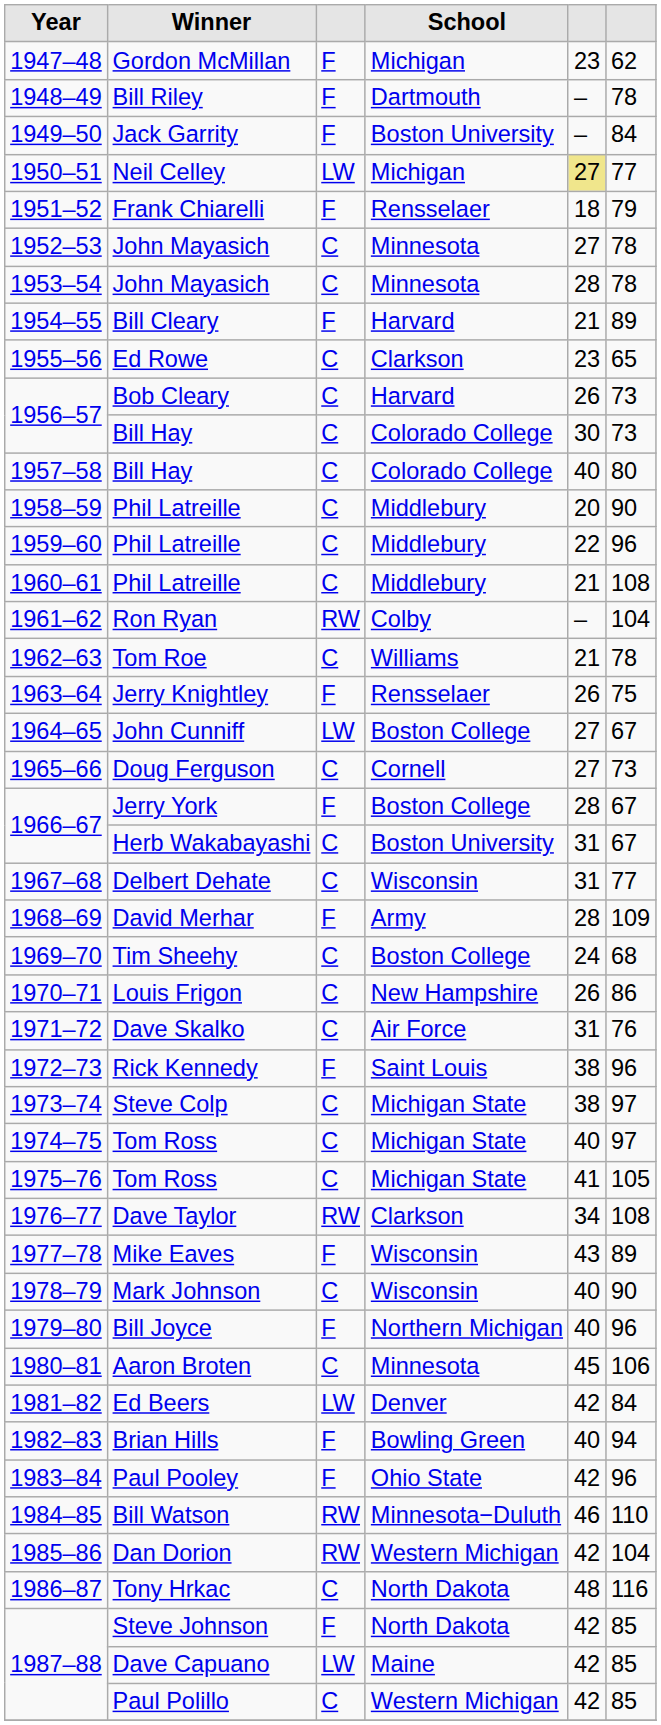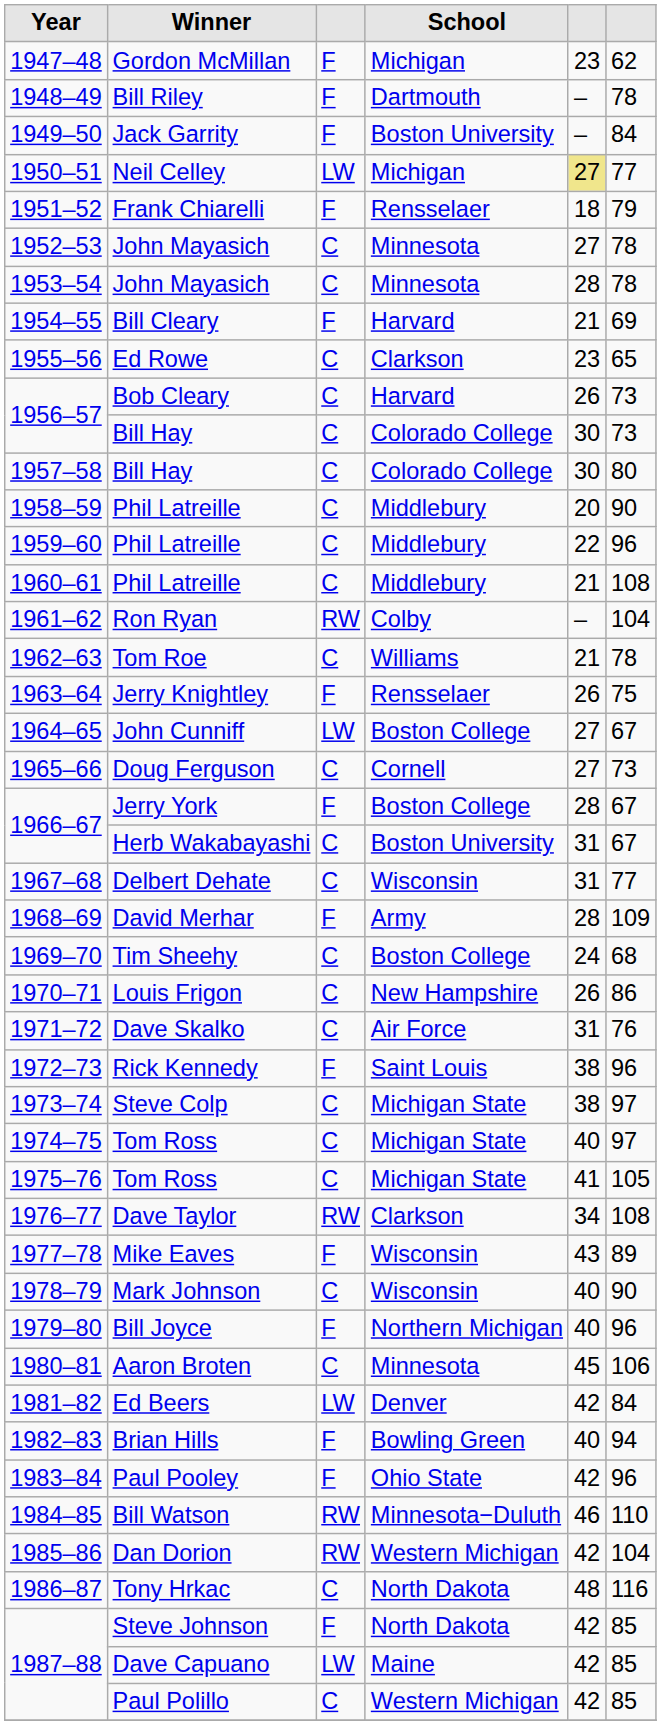 <table class="wikitable sortable">
 <tr>
 <th style="background:#e5e5e5;">Year</th>
 <th style="background:#e5e5e5;">Winner</th>
 <th style="background:#e5e5e5;"></th>
 <th style="background:#e5e5e5;">School</th>
 <th style="background:#e5e5e5;"></th>
 <th style="width:1em; background:#e5e5e5;"></th>
 </tr>
 <tr>
 <td><a href='#'>1947–48</a></td>
 <td><a href='#'>Gordon McMillan</a></td>
 <td><a href='#'>F</a></td>
 <td><a href='#'>Michigan</a></td>
 <td>23</td>
 <td>62</td>
 </tr>
 <tr>
 <td><a href='#'>1948–49</a></td>
 <td><a href='#'>Bill Riley</a></td>
 <td><a href='#'>F</a></td>
 <td><a href='#'>Dartmouth</a></td>
 <td>–</td>
 <td>78</td>
 </tr>
 <tr>
 <td><a href='#'>1949–50</a></td>
 <td><a href='#'>Jack Garrity</a></td>
 <td><a href='#'>F</a></td>
 <td><a href='#'>Boston University</a></td>
 <td>–</td>
 <td>84</td>
 </tr>
 <tr>
 <td><a href='#'>1950–51</a></td>
 <td><a href='#'>Neil Celley</a></td>
 <td><a href='#'>LW</a></td>
 <td><a href='#'>Michigan</a></td>
 <td style="background: khaki;">27</td>
 <td>77</td>
 </tr>
 <tr>
 <td><a href='#'>1951–52</a></td>
 <td><a href='#'>Frank Chiarelli</a></td>
 <td><a href='#'>F</a></td>
 <td><a href='#'>Rensselaer</a></td>
 <td>18</td>
 <td>79</td>
 </tr>
 <tr>
 <td><a href='#'>1952–53</a></td>
 <td><a href='#'>John Mayasich</a></td>
 <td><a href='#'>C</a></td>
 <td><a href='#'>Minnesota</a></td>
 <td>27</td>
 <td>78</td>
 </tr>
 <tr>
 <td><a href='#'>1953–54</a></td>
 <td><a href='#'>John Mayasich</a></td>
 <td><a href='#'>C</a></td>
 <td><a href='#'>Minnesota</a></td>
 <td>28</td>
 <td>78</td>
 </tr>
 <tr>
 <td><a href='#'>1954–55</a></td>
 <td><a href='#'>Bill Cleary</a></td>
 <td><a href='#'>F</a></td>
 <td><a href='#'>Harvard</a></td>
 <td>21</td>
-<td>89</td>
+<td>69</td>
 </tr>
 <tr>
 <td><a href='#'>1955–56</a></td>
 <td><a href='#'>Ed Rowe</a></td>
 <td><a href='#'>C</a></td>
 <td><a href='#'>Clarkson</a></td>
 <td>23</td>
 <td>65</td>
 </tr>
 <tr>
 <td rowspan=2><a href='#'>1956–57</a></td>
 <td><a href='#'>Bob Cleary</a></td>
 <td><a href='#'>C</a></td>
 <td><a href='#'>Harvard</a></td>
 <td>26</td>
 <td>73</td>
 </tr>
 <tr>
 <td><a href='#'>Bill Hay</a></td>
 <td><a href='#'>C</a></td>
 <td><a href='#'>Colorado College</a></td>
 <td>30</td>
 <td>73</td>
 </tr>
 <tr>
 <td><a href='#'>1957–58</a></td>
 <td><a href='#'>Bill Hay</a></td>
 <td><a href='#'>C</a></td>
 <td><a href='#'>Colorado College</a></td>
-<td>40</td>
+<td>30</td>
 <td>80</td>
 </tr>
 <tr>
 <td><a href='#'>1958–59</a></td>
 <td><a href='#'>Phil Latreille</a></td>
 <td><a href='#'>C</a></td>
 <td><a href='#'>Middlebury</a></td>
 <td>20</td>
 <td>90</td>
 </tr>
 <tr>
 <td><a href='#'>1959–60</a></td>
 <td><a href='#'>Phil Latreille</a></td>
 <td><a href='#'>C</a></td>
 <td><a href='#'>Middlebury</a></td>
 <td>22</td>
 <td>96</td>
 </tr>
 <tr>
 <td><a href='#'>1960–61</a></td>
 <td><a href='#'>Phil Latreille</a></td>
 <td><a href='#'>C</a></td>
 <td><a href='#'>Middlebury</a></td>
 <td>21</td>
 <td>108</td>
 </tr>
 <tr>
 <td><a href='#'>1961–62</a></td>
 <td><a href='#'>Ron Ryan</a></td>
 <td><a href='#'>RW</a></td>
 <td><a href='#'>Colby</a></td>
 <td>–</td>
 <td>104</td>
 </tr>
 <tr>
 <td><a href='#'>1962–63</a></td>
 <td><a href='#'>Tom Roe</a></td>
 <td><a href='#'>C</a></td>
 <td><a href='#'>Williams</a></td>
 <td>21</td>
 <td>78</td>
 </tr>
 <tr>
 <td><a href='#'>1963–64</a></td>
 <td><a href='#'>Jerry Knightley</a></td>
 <td><a href='#'>F</a></td>
 <td><a href='#'>Rensselaer</a></td>
 <td>26</td>
 <td>75</td>
 </tr>
 <tr>
 <td><a href='#'>1964–65</a></td>
 <td><a href='#'>John Cunniff</a></td>
 <td><a href='#'>LW</a></td>
 <td><a href='#'>Boston College</a></td>
 <td>27</td>
 <td>67</td>
 </tr>
 <tr>
 <td><a href='#'>1965–66</a></td>
 <td><a href='#'>Doug Ferguson</a></td>
 <td><a href='#'>C</a></td>
 <td><a href='#'>Cornell</a></td>
 <td>27</td>
 <td>73</td>
 </tr>
 <tr>
 <td rowspan=2><a href='#'>1966–67</a></td>
 <td><a href='#'>Jerry York</a></td>
 <td><a href='#'>F</a></td>
 <td><a href='#'>Boston College</a></td>
 <td>28</td>
 <td>67</td>
 </tr>
 <tr>
 <td><a href='#'>Herb Wakabayashi</a></td>
 <td><a href='#'>C</a></td>
 <td><a href='#'>Boston University</a></td>
 <td>31</td>
 <td>67</td>
 </tr>
 <tr>
 <td><a href='#'>1967–68</a></td>
 <td><a href='#'>Delbert Dehate</a></td>
 <td><a href='#'>C</a></td>
 <td><a href='#'>Wisconsin</a></td>
 <td>31</td>
 <td>77</td>
 </tr>
 <tr>
 <td><a href='#'>1968–69</a></td>
 <td><a href='#'>David Merhar</a></td>
 <td><a href='#'>F</a></td>
 <td><a href='#'>Army</a></td>
 <td>28</td>
 <td>109</td>
 </tr>
 <tr>
 <td><a href='#'>1969–70</a></td>
 <td><a href='#'>Tim Sheehy</a></td>
 <td><a href='#'>C</a></td>
 <td><a href='#'>Boston College</a></td>
 <td>24</td>
 <td>68</td>
 </tr>
 <tr>
 <td><a href='#'>1970–71</a></td>
 <td><a href='#'>Louis Frigon</a></td>
 <td><a href='#'>C</a></td>
 <td><a href='#'>New Hampshire</a></td>
 <td>26</td>
 <td>86</td>
 </tr>
 <tr>
 <td><a href='#'>1971–72</a></td>
 <td><a href='#'>Dave Skalko</a></td>
 <td><a href='#'>C</a></td>
 <td><a href='#'>Air Force</a></td>
 <td>31</td>
 <td>76</td>
 </tr>
 <tr>
 <td><a href='#'>1972–73</a></td>
 <td><a href='#'>Rick Kennedy</a></td>
 <td><a href='#'>F</a></td>
 <td><a href='#'>Saint Louis</a></td>
 <td>38</td>
 <td>96</td>
 </tr>
 <tr>
 <td><a href='#'>1973–74</a></td>
 <td><a href='#'>Steve Colp</a></td>
 <td><a href='#'>C</a></td>
 <td><a href='#'>Michigan State</a></td>
 <td>38</td>
 <td>97</td>
 </tr>
 <tr>
 <td><a href='#'>1974–75</a></td>
 <td><a href='#'>Tom Ross</a></td>
 <td><a href='#'>C</a></td>
 <td><a href='#'>Michigan State</a></td>
 <td>40</td>
 <td>97</td>
 </tr>
 <tr>
 <td><a href='#'>1975–76</a></td>
 <td><a href='#'>Tom Ross</a></td>
 <td><a href='#'>C</a></td>
 <td><a href='#'>Michigan State</a></td>
 <td>41</td>
 <td>105</td>
 </tr>
 <tr>
 <td><a href='#'>1976–77</a></td>
 <td><a href='#'>Dave Taylor</a></td>
 <td><a href='#'>RW</a></td>
 <td><a href='#'>Clarkson</a></td>
 <td>34</td>
 <td>108</td>
 </tr>
 <tr>
 <td><a href='#'>1977–78</a></td>
 <td><a href='#'>Mike Eaves</a></td>
 <td><a href='#'>F</a></td>
 <td><a href='#'>Wisconsin</a></td>
 <td>43</td>
 <td>89</td>
 </tr>
 <tr>
 <td><a href='#'>1978–79</a></td>
 <td><a href='#'>Mark Johnson</a></td>
 <td><a href='#'>C</a></td>
 <td><a href='#'>Wisconsin</a></td>
 <td>40</td>
 <td>90</td>
 </tr>
 <tr>
 <td><a href='#'>1979–80</a></td>
 <td><a href='#'>Bill Joyce</a></td>
 <td><a href='#'>F</a></td>
 <td><a href='#'>Northern Michigan</a></td>
 <td>40</td>
 <td>96</td>
 </tr>
 <tr>
 <td><a href='#'>1980–81</a></td>
 <td><a href='#'>Aaron Broten</a></td>
 <td><a href='#'>C</a></td>
 <td><a href='#'>Minnesota</a></td>
 <td>45</td>
 <td>106</td>
 </tr>
 <tr>
 <td><a href='#'>1981–82</a></td>
 <td><a href='#'>Ed Beers</a></td>
 <td><a href='#'>LW</a></td>
 <td><a href='#'>Denver</a></td>
 <td>42</td>
 <td>84</td>
 </tr>
 <tr>
 <td><a href='#'>1982–83</a></td>
 <td><a href='#'>Brian Hills</a></td>
 <td><a href='#'>F</a></td>
 <td><a href='#'>Bowling Green</a></td>
 <td>40</td>
 <td>94</td>
 </tr>
 <tr>
 <td><a href='#'>1983–84</a></td>
 <td><a href='#'>Paul Pooley</a></td>
 <td><a href='#'>F</a></td>
 <td><a href='#'>Ohio State</a></td>
 <td>42</td>
 <td>96</td>
 </tr>
 <tr>
 <td><a href='#'>1984–85</a></td>
 <td><a href='#'>Bill Watson</a></td>
 <td><a href='#'>RW</a></td>
 <td><a href='#'>Minnesota−Duluth</a></td>
 <td>46</td>
 <td>110</td>
 </tr>
 <tr>
 <td><a href='#'>1985–86</a></td>
 <td><a href='#'>Dan Dorion</a></td>
 <td><a href='#'>RW</a></td>
 <td><a href='#'>Western Michigan</a></td>
 <td>42</td>
 <td>104</td>
 </tr>
 <tr>
 <td><a href='#'>1986–87</a></td>
 <td><a href='#'>Tony Hrkac</a></td>
 <td><a href='#'>C</a></td>
 <td><a href='#'>North Dakota</a></td>
 <td>48</td>
 <td>116</td>
 </tr>
 <tr>
 <td rowspan=3><a href='#'>1987–88</a></td>
 <td><a href='#'>Steve Johnson</a></td>
 <td><a href='#'>F</a></td>
 <td><a href='#'>North Dakota</a></td>
 <td>42</td>
 <td>85</td>
 </tr>
 <tr>
 <td><a href='#'>Dave Capuano</a></td>
 <td><a href='#'>LW</a></td>
 <td><a href='#'>Maine</a></td>
 <td>42</td>
 <td>85</td>
 </tr>
 <tr>
 <td><a href='#'>Paul Polillo</a></td>
 <td><a href='#'>C</a></td>
 <td><a href='#'>Western Michigan</a></td>
 <td>42</td>
 <td>85</td>
 </tr>
 <tr>
 </tr>
 </table>
